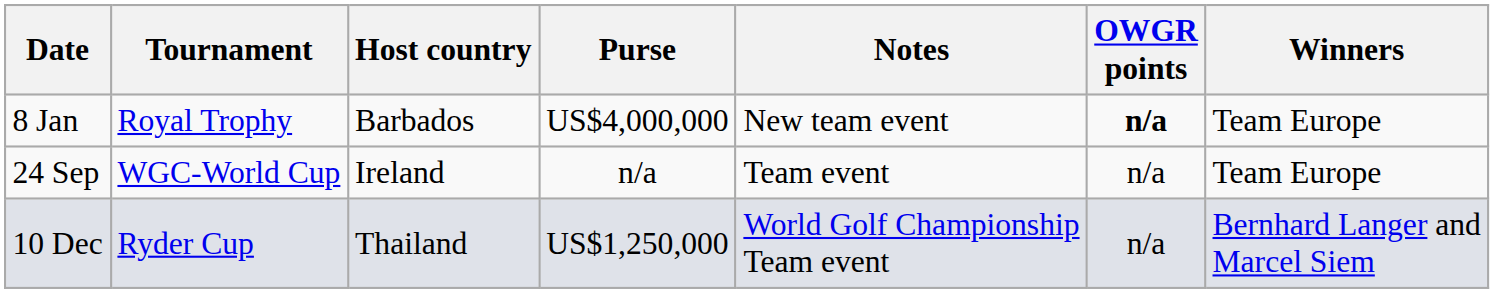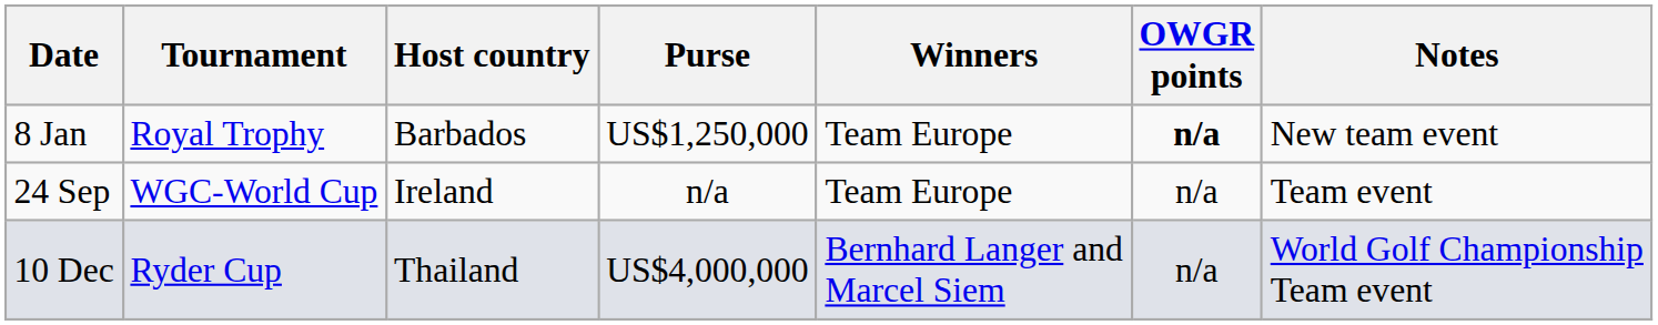 <table class="wikitable" style="font-size:95%">
 <tr>
 <th>Date</th>
 <th>Tournament</th>
 <th>Host country</th>
 <th>Purse</th>
+<th>Winners</th>
+<th><a href='#'>OWGR</a><br>points</th>
 <th>Notes</th>
-<th><a href='#'>OWGR</a><br>points</th>
-<th>Winners</th>
 </tr>
 <tr>
 <td>8 Jan</td>
 <td><a href='#'>Royal Trophy</a></td>
 <td>Barbados</td>
-<td align=right>US$4,000,000</td>
+<td align=right>US$1,250,000</td>
+<td> Team Europe</td>
+<td align=center><strong>n/a</strong></td>
 <td>New team event</td>
-<td align=center><strong>n/a</strong></td>
-<td> Team Europe</td>
 </tr>
 <tr>
 <td>24 Sep</td>
 <td><a href='#'>WGC-World Cup</a></td>
 <td>Ireland</td>
 <td align=center>n/a</td>
+<td> Team Europe</td>
+<td align=center>n/a</td>
 <td>Team event</td>
-<td align=center>n/a</td>
-<td> Team Europe</td>
 </tr>
 <tr style="background:#dfe2e9;">
 <td>10 Dec</td>
 <td><a href='#'>Ryder Cup</a></td>
 <td>Thailand</td>
-<td align=right>US$1,250,000</td>
+<td align=right>US$4,000,000</td>
+<td> <a href='#'>Bernhard Langer</a> and<br> <a href='#'>Marcel Siem</a></td>
+<td align=center>n/a</td>
 <td><a href='#'>World Golf Championship</a><br>Team event</td>
-<td align=center>n/a</td>
-<td> <a href='#'>Bernhard Langer</a> and<br> <a href='#'>Marcel Siem</a></td>
 </tr>
 </table>
